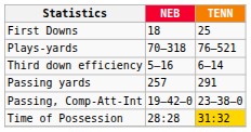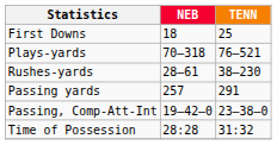 <table class="wikitable">
 <tr>
 <th>Statistics</th>
 <th style="background:#f5002f; color:#ffffff">NEB</th>
 <th style="background:#f77f00; color:#ffffff">TENN</th>
 </tr>
 <tr>
 <td>First Downs</td>
 <td>18</td>
 <td>25</td>
 </tr>
 <tr>
 <td>Plays-yards</td>
 <td>70–318</td>
 <td>76–521</td>
 </tr>
 <tr>
-<td>Third down efficiency</td>
-<td>5–16</td>
-<td>6–14</td>
+<td>Rushes-yards</td>
+<td>28–61</td>
+<td>38–230</td>
 </tr>
 <tr>
 <td>Passing yards</td>
 <td>257</td>
 <td>291</td>
 </tr>
 <tr>
 <td>Passing, Comp-Att-Int</td>
 <td>19–42–0</td>
 <td>23–38–0</td>
 </tr>
 <tr>
 <td>Time of Possession</td>
 <td>28:28</td>
-<td style="background: gold;">31:32</td>
+<td>31:32</td>
 </tr>
 <tr>
 </tr>
 </table>
